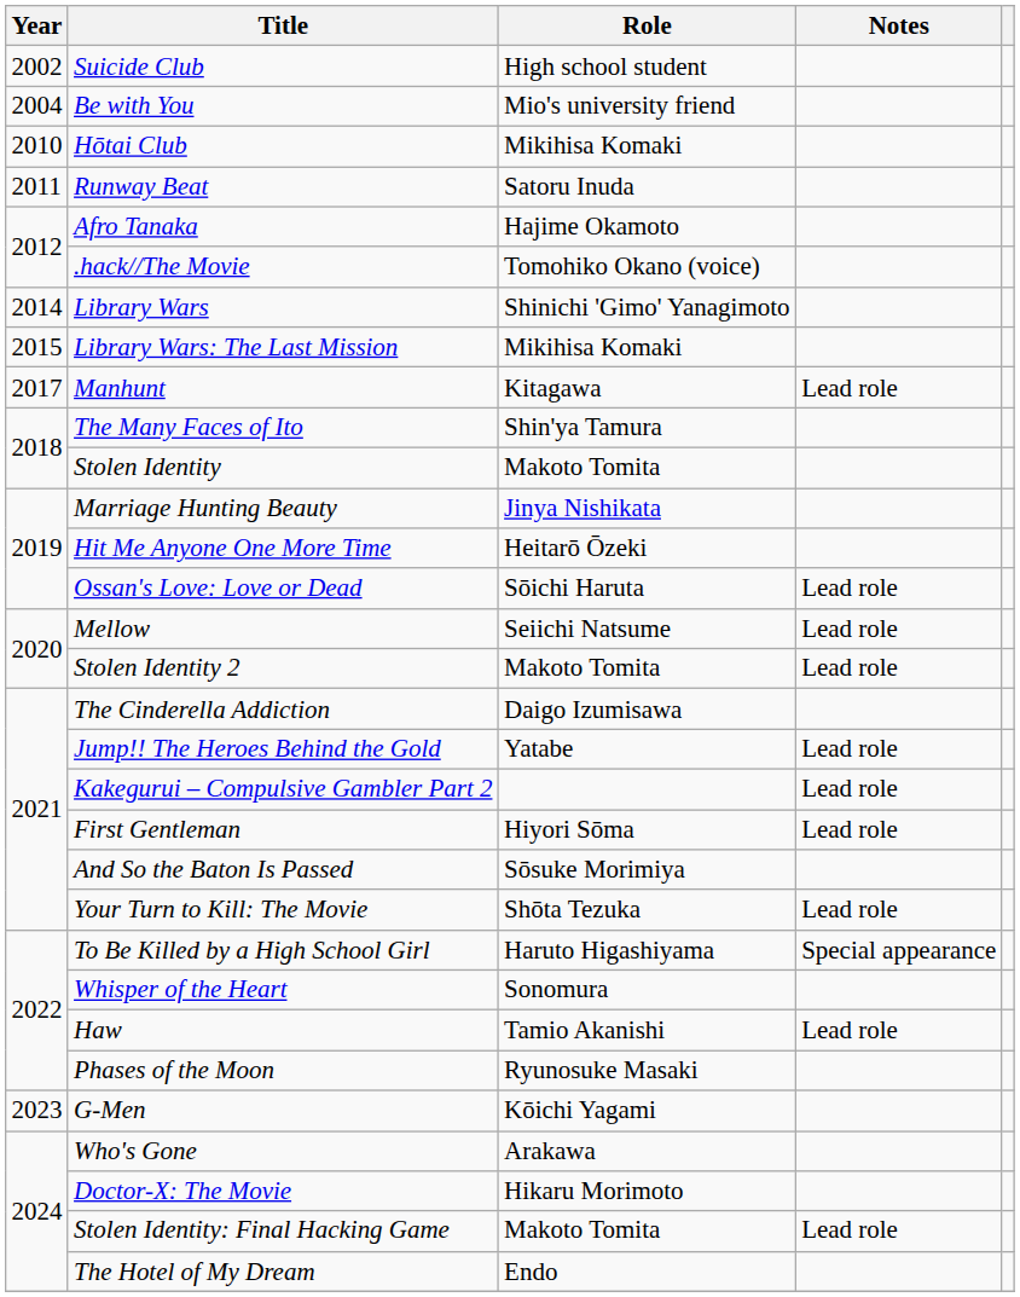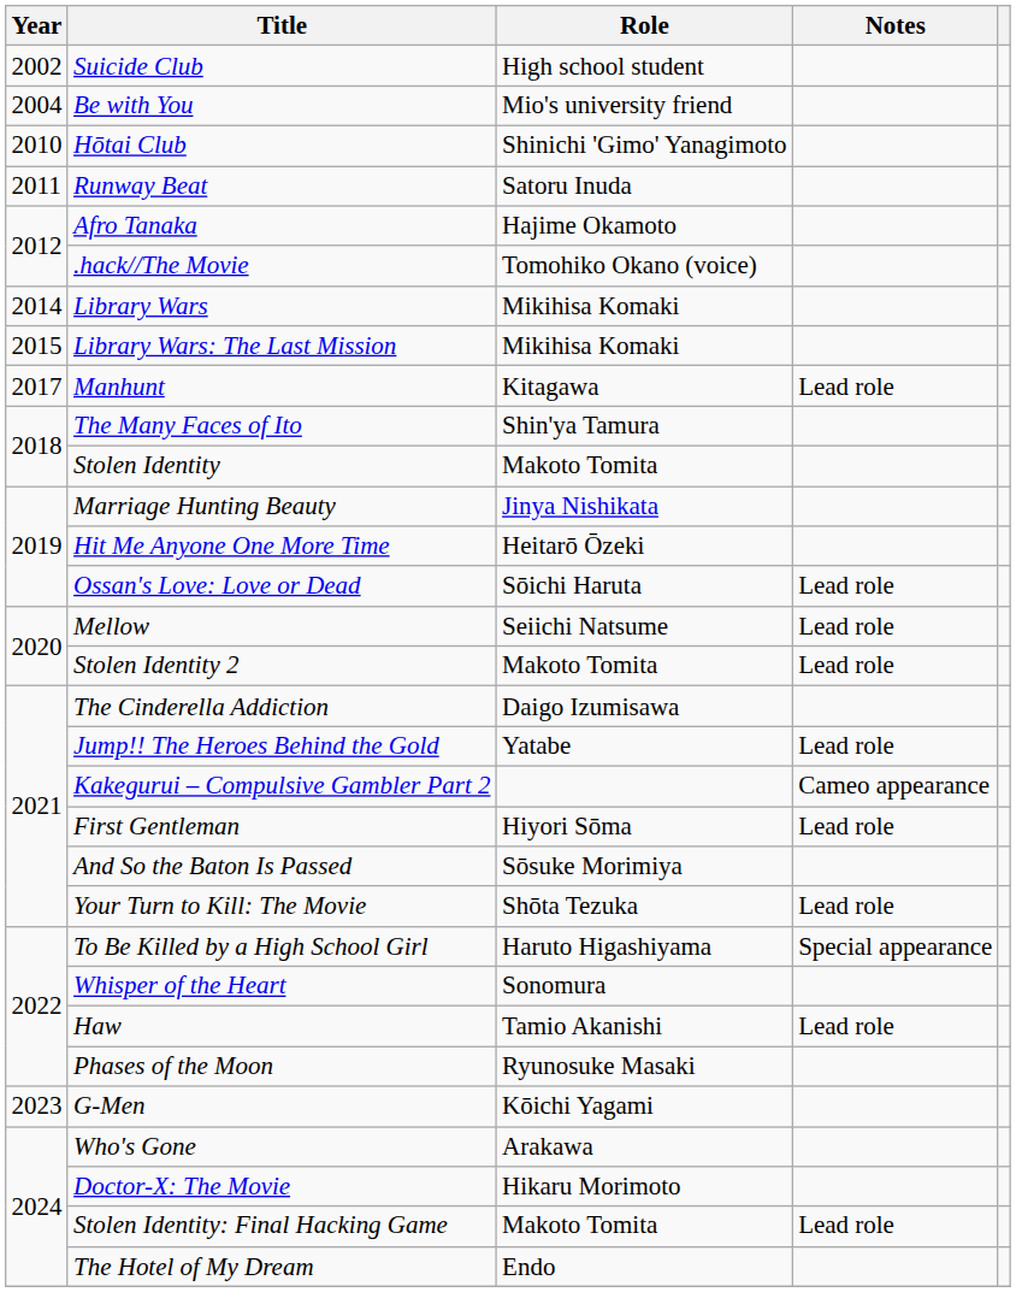 <table class="wikitable sortable">
 <tr>
 <th>Year</th>
 <th>Title</th>
 <th>Role</th>
 <th class="unsortable">Notes</th>
 <th class="unsortable"></th>
 </tr>
 <tr>
 <td>2002</td>
 <td><em><a href='#'>Suicide Club</a></em></td>
 <td>High school student</td>
 <td></td>
 <td></td>
 </tr>
 <tr>
 <td>2004</td>
 <td><em><a href='#'>Be with You</a></em></td>
 <td>Mio's university friend</td>
 <td></td>
 <td></td>
 </tr>
 <tr>
 <td>2010</td>
 <td><em><a href='#'>Hōtai Club</a></em></td>
-<td>Mikihisa Komaki</td>
+<td>Shinichi 'Gimo' Yanagimoto</td>
 <td></td>
 <td></td>
 </tr>
 <tr>
 <td>2011</td>
 <td><em><a href='#'>Runway Beat</a></em></td>
 <td>Satoru Inuda</td>
 <td></td>
 <td></td>
 </tr>
 <tr>
 <td rowspan=2>2012</td>
 <td><em><a href='#'>Afro Tanaka</a></em></td>
 <td>Hajime Okamoto</td>
 <td></td>
 <td></td>
 </tr>
 <tr>
 <td><em><a href='#'>.hack//The Movie</a></em></td>
 <td>Tomohiko Okano (voice)</td>
 <td></td>
 <td></td>
 </tr>
 <tr>
 <td>2014</td>
 <td><em><a href='#'>Library Wars</a></em></td>
-<td>Shinichi 'Gimo' Yanagimoto</td>
+<td>Mikihisa Komaki</td>
 <td></td>
 <td></td>
 </tr>
 <tr>
 <td>2015</td>
 <td><em><a href='#'>Library Wars: The Last Mission</a></em></td>
 <td>Mikihisa Komaki</td>
 <td></td>
 <td></td>
 </tr>
 <tr>
 <td>2017</td>
 <td><em><a href='#'>Manhunt</a></em></td>
 <td>Kitagawa</td>
 <td>Lead role</td>
 <td></td>
 </tr>
 <tr>
 <td rowspan=2>2018</td>
 <td><em><a href='#'>The Many Faces of Ito</a></em></td>
 <td>Shin'ya Tamura</td>
 <td></td>
 <td></td>
 </tr>
 <tr>
 <td><em>Stolen Identity</em></td>
 <td>Makoto Tomita</td>
 <td></td>
 <td></td>
 </tr>
 <tr>
 <td rowspan=3>2019</td>
 <td><em>Marriage Hunting Beauty</em></td>
 <td><a href='#'>Jinya Nishikata</a></td>
 <td></td>
 <td></td>
 </tr>
 <tr>
 <td><em><a href='#'>Hit Me Anyone One More Time</a></em></td>
 <td>Heitarō Ōzeki</td>
 <td></td>
 <td></td>
 </tr>
 <tr>
 <td><em><a href='#'>Ossan's Love: Love or Dead</a></em></td>
 <td>Sōichi Haruta</td>
 <td>Lead role</td>
 <td></td>
 </tr>
 <tr>
 <td rowspan=2>2020</td>
 <td><em>Mellow</em></td>
 <td>Seiichi Natsume</td>
 <td>Lead role</td>
 <td></td>
 </tr>
 <tr>
 <td><em>Stolen Identity 2</em></td>
 <td>Makoto Tomita</td>
 <td>Lead role</td>
 <td></td>
 </tr>
 <tr>
 <td rowspan=6>2021</td>
 <td><em>The Cinderella Addiction</em></td>
 <td>Daigo Izumisawa</td>
 <td></td>
 <td></td>
 </tr>
 <tr>
 <td><em><a href='#'>Jump!! The Heroes Behind the Gold</a></em></td>
 <td>Yatabe</td>
 <td>Lead role</td>
 <td></td>
 </tr>
 <tr>
 <td><em><a href='#'>Kakegurui – Compulsive Gambler Part 2</a></em></td>
 <td></td>
-<td>Lead role</td>
+<td>Cameo appearance</td>
 <td></td>
 </tr>
 <tr>
 <td><em>First Gentleman</em></td>
 <td>Hiyori Sōma</td>
 <td>Lead role</td>
 <td></td>
 </tr>
 <tr>
 <td><em>And So the Baton Is Passed</em></td>
 <td>Sōsuke Morimiya</td>
 <td></td>
 <td></td>
 </tr>
 <tr>
 <td><em>Your Turn to Kill: The Movie</em></td>
 <td>Shōta Tezuka</td>
 <td>Lead role</td>
 <td></td>
 </tr>
 <tr>
 <td rowspan=4>2022</td>
 <td><em>To Be Killed by a High School Girl</em></td>
 <td>Haruto Higashiyama</td>
 <td>Special appearance</td>
 <td></td>
 </tr>
 <tr>
 <td><em><a href='#'>Whisper of the Heart</a></em></td>
 <td>Sonomura</td>
 <td></td>
 <td></td>
 </tr>
 <tr>
 <td><em>Haw</em></td>
 <td>Tamio Akanishi</td>
 <td>Lead role</td>
 <td></td>
 </tr>
 <tr>
 <td><em>Phases of the Moon</em></td>
 <td>Ryunosuke Masaki</td>
 <td></td>
 <td></td>
 </tr>
 <tr>
 <td>2023</td>
 <td><em>G-Men</em></td>
 <td>Kōichi Yagami</td>
 <td></td>
 <td></td>
 </tr>
 <tr>
 <td rowspan=4>2024</td>
 <td><em>Who's Gone</em></td>
 <td>Arakawa</td>
 <td></td>
 <td></td>
 </tr>
 <tr>
 <td><em><a href='#'>Doctor-X: The Movie</a></em></td>
 <td>Hikaru Morimoto</td>
 <td></td>
 <td></td>
 </tr>
 <tr>
 <td><em>Stolen Identity: Final Hacking Game</em></td>
 <td>Makoto Tomita</td>
 <td>Lead role</td>
 <td></td>
 </tr>
 <tr>
 <td><em>The Hotel of My Dream</em></td>
 <td>Endo</td>
 <td></td>
 <td></td>
 </tr>
 <tr>
 </tr>
 </table>
